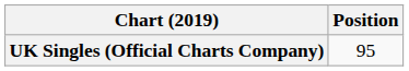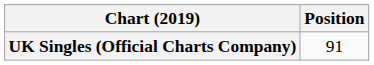 <table class="wikitable plainrowheaders" style="text-align:center;">
 <tr>
 <th>Chart (2019)</th>
 <th>Position</th>
 </tr>
 <tr>
 <th scope="row">UK Singles (Official Charts Company)</th>
-<td>95</td>
+<td>91</td>
 </tr>
 </table>
